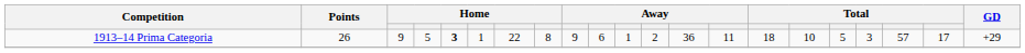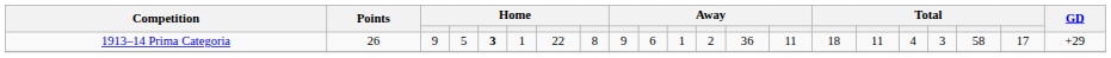 <table class="wikitable" style="font-size:90%;width:100%;margin:auto;clear:both;text-align:center;">
 <tr>
 <th rowspan="2">Competition</th>
 <th rowspan="2">Points</th>
 <th colspan="6">Home</th>
 <th colspan="6">Away</th>
 <th colspan="6">Total</th>
 <th rowspan="2"><a href='#'>GD</a></th>
 </tr>
 <tr>
 <th></th>
 <th></th>
 <th></th>
 <th></th>
 <th></th>
 <th></th>
 <th></th>
 <th></th>
 <th></th>
 <th></th>
 <th></th>
 <th></th>
 <th></th>
 <th></th>
 <th></th>
 <th></th>
 <th></th>
 <th></th>
 </tr>
 <tr>
 <td><a href='#'>1913–14 Prima Categoria</a></td>
 <td>26</td>
 <td>9</td>
 <td>5</td>
 <td><strong>3</strong></td>
 <td>1</td>
 <td>22</td>
 <td>8</td>
 <td>9</td>
 <td>6</td>
 <td>1</td>
 <td>2</td>
 <td>36</td>
 <td>11</td>
 <td>18</td>
-<td>10</td>
-<td>5</td>
+<td>11</td>
+<td>4</td>
 <td>3</td>
-<td>57</td>
+<td>58</td>
 <td>17</td>
 <td>+29</td>
 </tr>
 <tr>
 </tr>
 </table>
